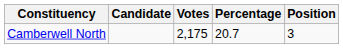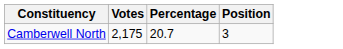 <table class="wikitable sortable">
 <tr>
 <th>Constituency</th>
-<th>Candidate</th>
 <th>Votes</th>
 <th>Percentage</th>
 <th>Position</th>
 </tr>
 <tr>
 <td><a href='#'>Camberwell North</a></td>
-<td></td>
 <td>2,175</td>
 <td>20.7</td>
 <td>3</td>
 </tr>
 </table>
